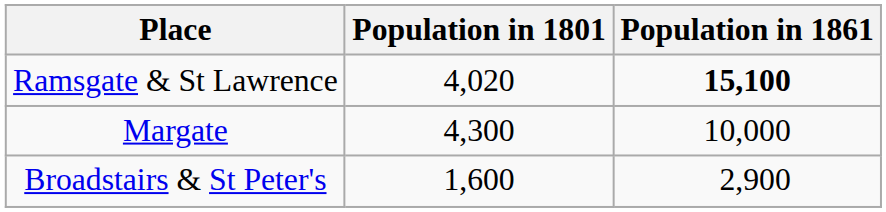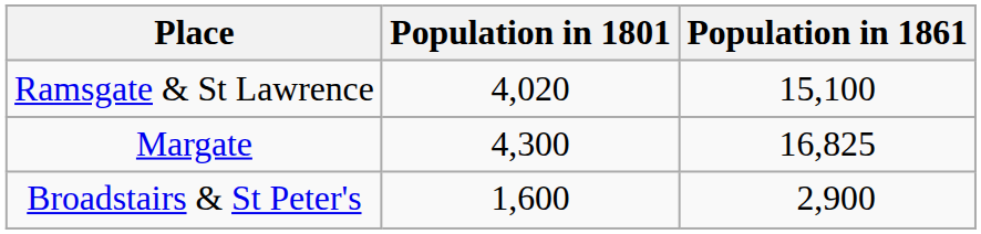 <table class="wikitable" style="text-align:center; margin-left:60px;">
 <tr>
 <th>Place</th>
 <th>Population in 1801</th>
 <th>Population in 1861</th>
 </tr>
 <tr>
 <td><a href='#'>Ramsgate</a> & St Lawrence</td>
 <td>4,020</td>
-<td><strong>15,100</strong></td>
+<td>15,100</td>
 </tr>
 <tr>
 <td><a href='#'>Margate</a></td>
 <td>4,300</td>
-<td>10,000</td>
+<td>16,825</td>
 </tr>
 <tr>
 <td><a href='#'>Broadstairs</a> & <a href='#'>St Peter's</a></td>
 <td>1,600</td>
 <td>  2,900</td>
 </tr>
 </table>
